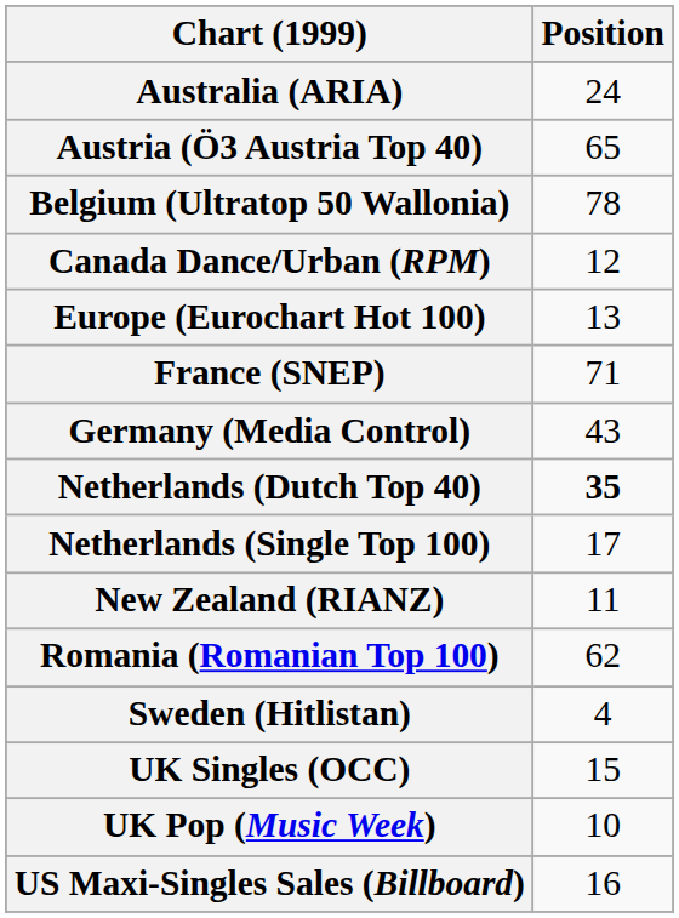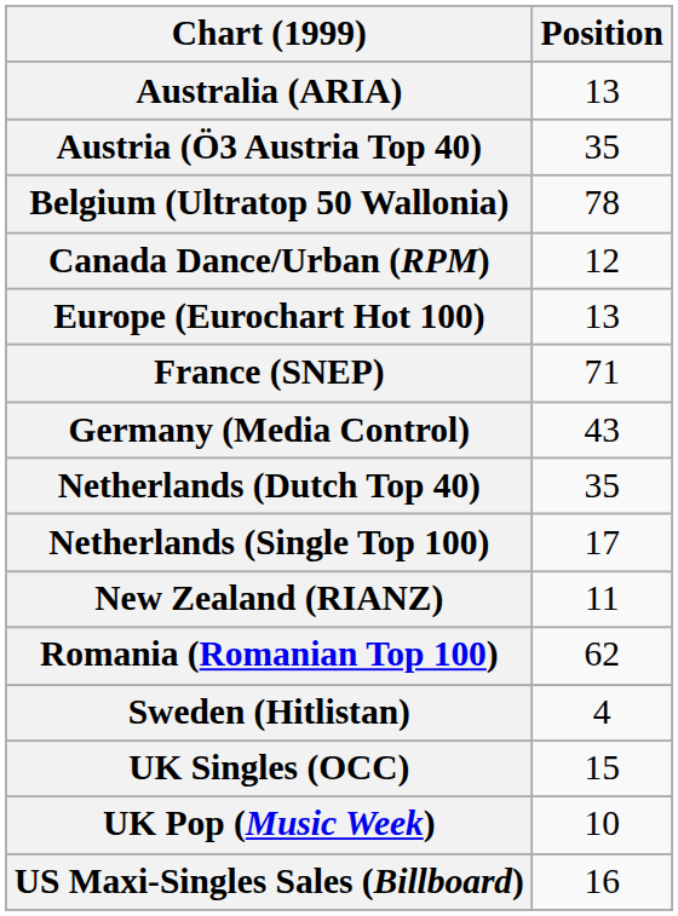 <table class="wikitable sortable plainrowheaders" style="text-align:center">
 <tr>
 <th scope="col">Chart (1999)</th>
 <th scope="col">Position</th>
 </tr>
 <tr>
 <th scope="row">Australia (ARIA)</th>
-<td>24</td>
+<td>13</td>
 </tr>
 <tr>
 <th scope="row">Austria (Ö3 Austria Top 40)</th>
-<td>65</td>
+<td>35</td>
 </tr>
 <tr>
 <th scope="row">Belgium (Ultratop 50 Wallonia)</th>
 <td>78</td>
 </tr>
 <tr>
 <th scope="row">Canada Dance/Urban (<em>RPM</em>)</th>
 <td>12</td>
 </tr>
 <tr>
 <th scope="row">Europe (Eurochart Hot 100)</th>
 <td>13</td>
 </tr>
 <tr>
 <th scope="row">France (SNEP)</th>
 <td>71</td>
 </tr>
 <tr>
 <th scope="row">Germany (Media Control)</th>
 <td>43</td>
 </tr>
 <tr>
 <th scope="row">Netherlands (Dutch Top 40)</th>
-<td><strong>35</strong></td>
+<td>35</td>
 </tr>
 <tr>
 <th scope="row">Netherlands (Single Top 100)</th>
 <td>17</td>
 </tr>
 <tr>
 <th scope="row">New Zealand (RIANZ)</th>
 <td>11</td>
 </tr>
 <tr>
 <th scope="row">Romania (<a href='#'>Romanian Top 100</a>)</th>
 <td>62</td>
 </tr>
 <tr>
 <th scope="row">Sweden (Hitlistan)</th>
 <td>4</td>
 </tr>
 <tr>
 <th scope="row">UK Singles (OCC)</th>
 <td>15</td>
 </tr>
 <tr>
 <th scope="row">UK Pop (<em><a href='#'>Music Week</a></em>)</th>
 <td>10</td>
 </tr>
 <tr>
 <th scope="row">US Maxi-Singles Sales (<em>Billboard</em>)</th>
 <td>16</td>
 </tr>
 </table>
